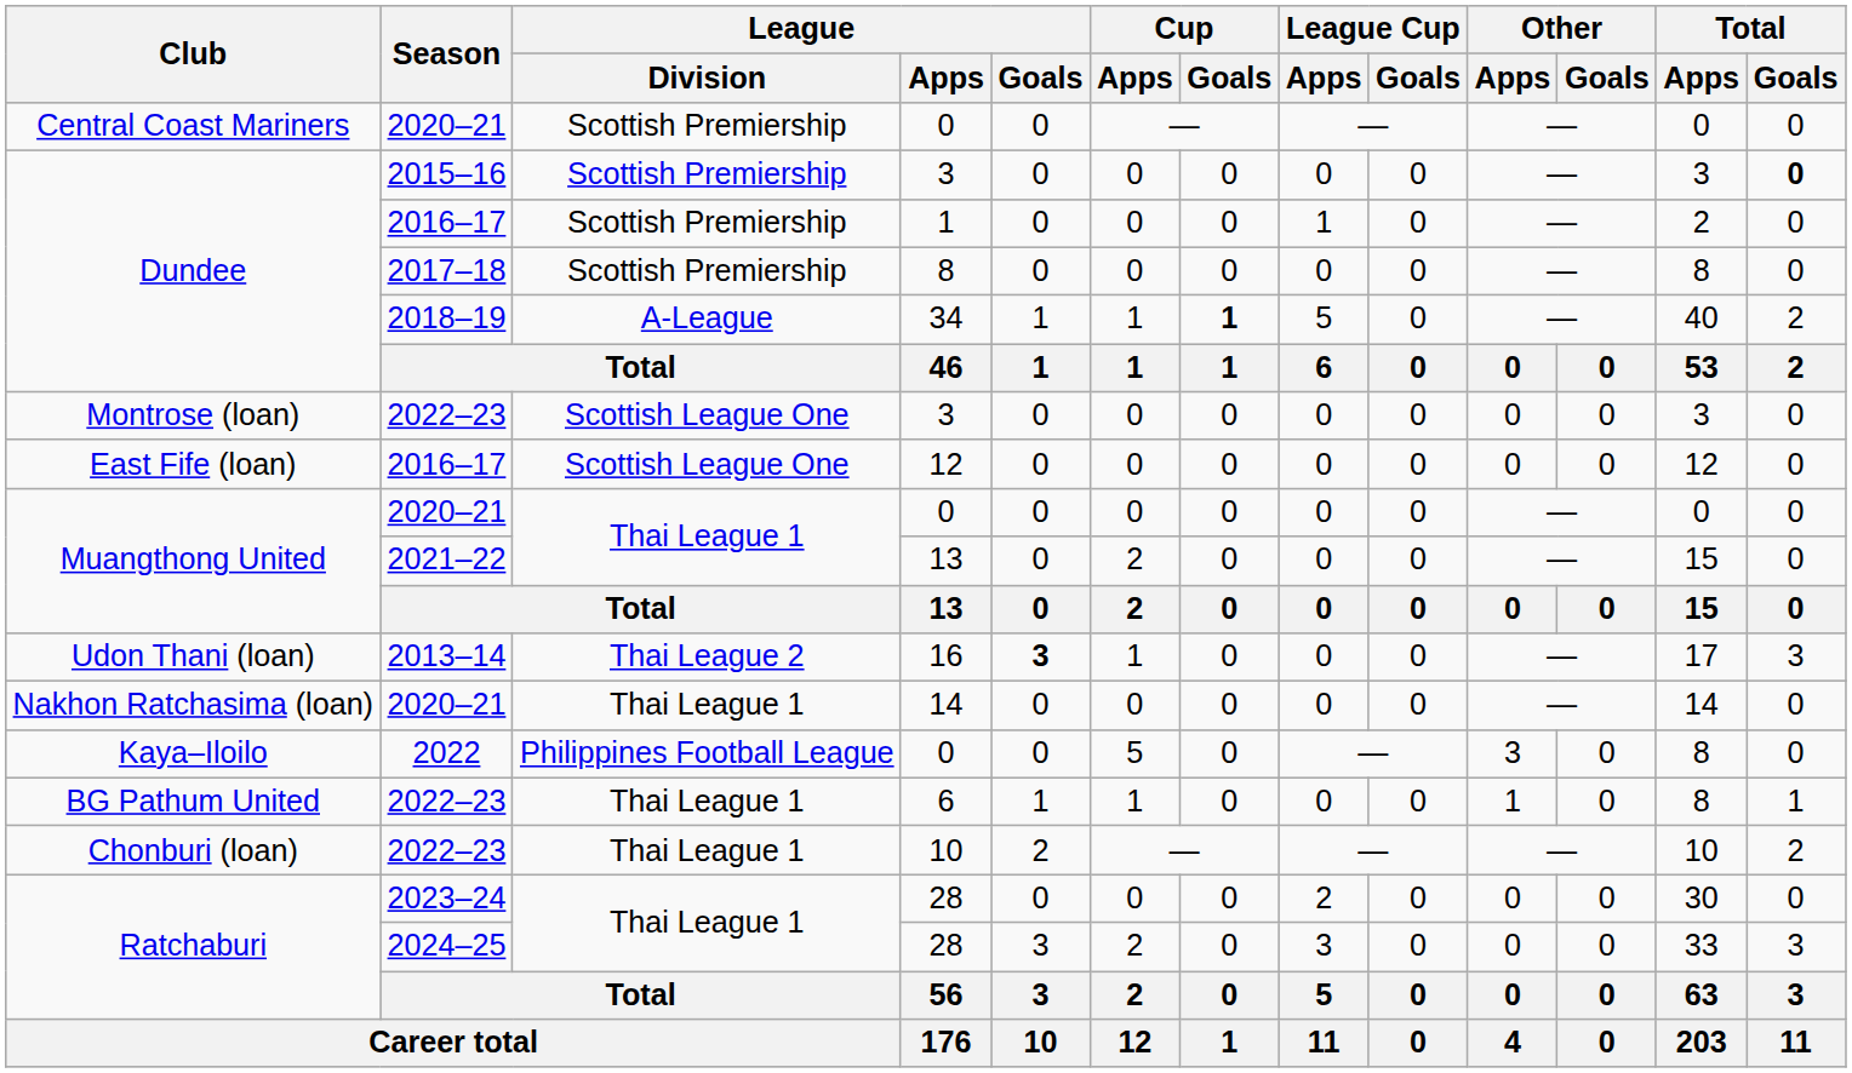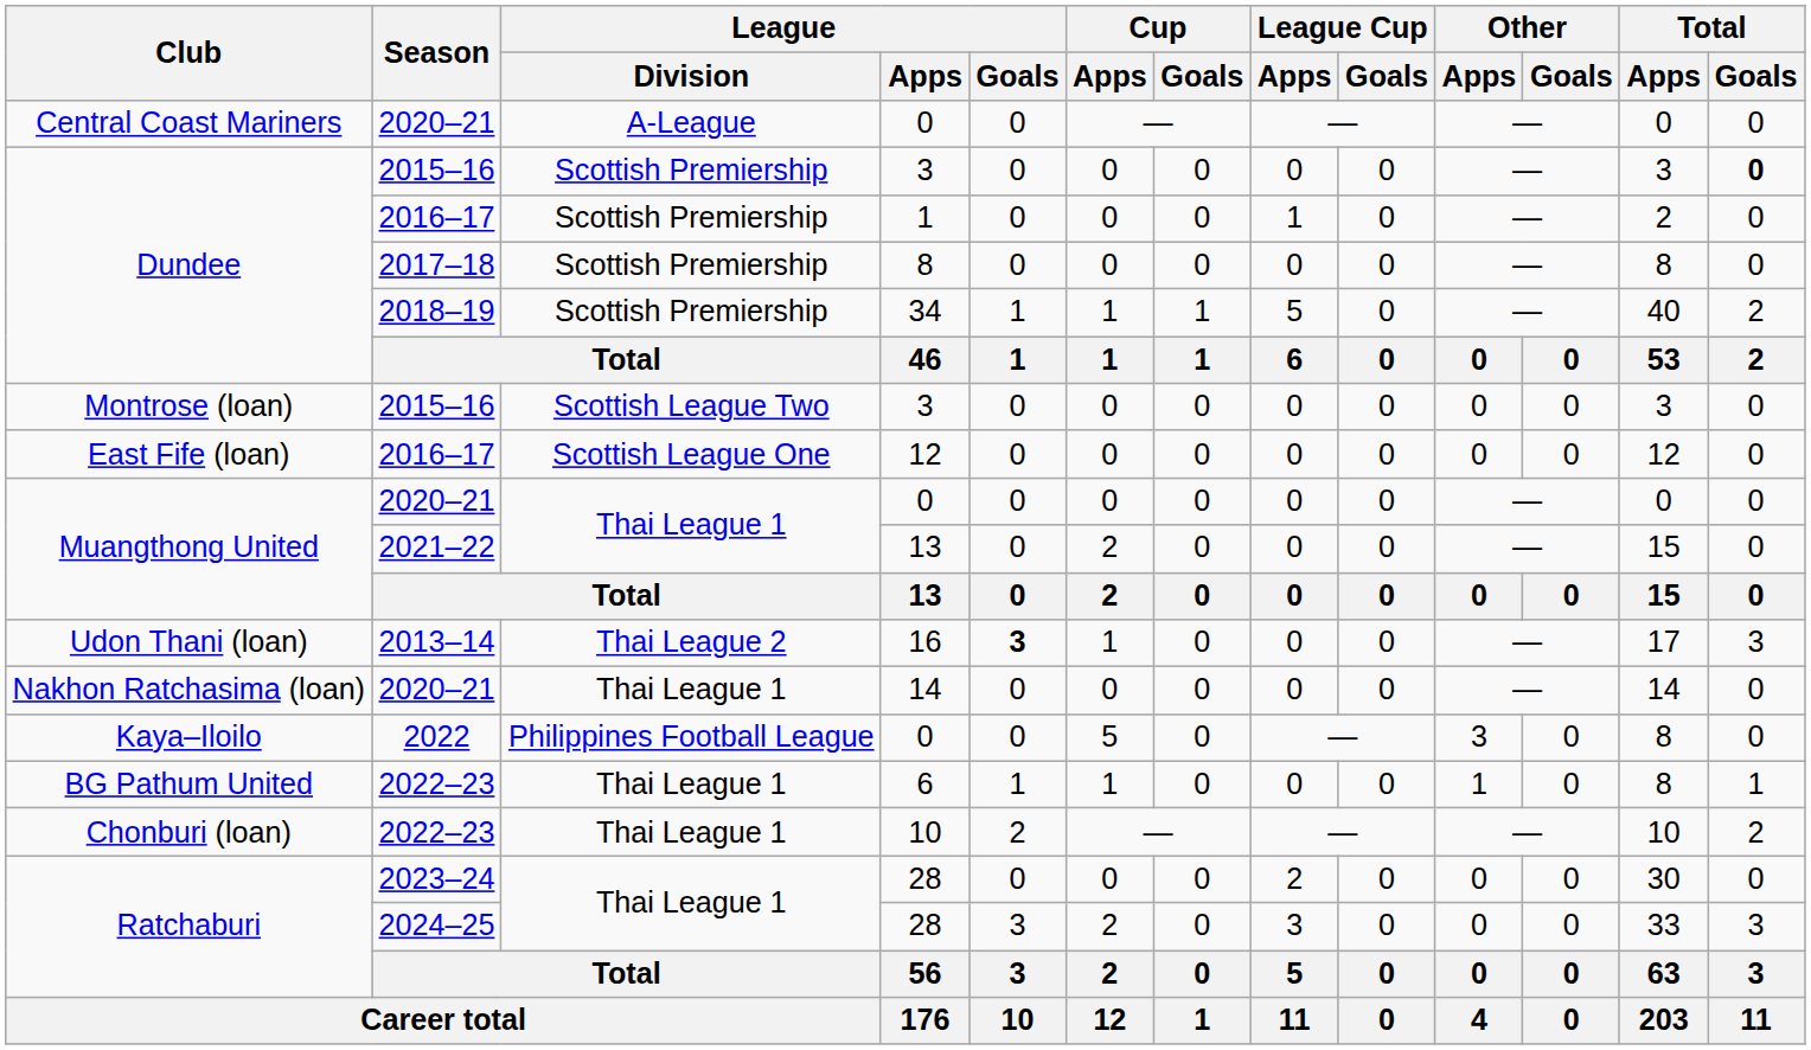 <table class="wikitable" style="text-align:center">
 <tr>
 <th rowspan="2">Club</th>
 <th rowspan="2">Season</th>
 <th colspan="3">League</th>
 <th colspan="2">Cup</th>
 <th colspan="2">League Cup</th>
 <th colspan="2">Other</th>
 <th colspan="2">Total</th>
 </tr>
 <tr>
 <th>Division</th>
 <th>Apps</th>
 <th>Goals</th>
 <th>Apps</th>
 <th>Goals</th>
 <th>Apps</th>
 <th>Goals</th>
 <th>Apps</th>
 <th>Goals</th>
 <th>Apps</th>
 <th>Goals</th>
 </tr>
 <tr>
 <td><a href='#'>Central Coast Mariners</a></td>
 <td><a href='#'>2020–21</a></td>
-<td>Scottish Premiership</td>
+<td><a href='#'>A-League</a></td>
 <td>0</td>
 <td>0</td>
 <td colspan="2">—</td>
 <td colspan="2">—</td>
 <td colspan="2">—</td>
 <td>0</td>
 <td>0</td>
 </tr>
 <tr>
 <td rowspan="5"><a href='#'>Dundee</a></td>
 <td><a href='#'>2015–16</a></td>
 <td><a href='#'>Scottish Premiership</a></td>
 <td>3</td>
 <td>0</td>
 <td>0</td>
 <td>0</td>
 <td>0</td>
 <td>0</td>
 <td colspan="2">—</td>
 <td>3</td>
 <td><strong>0</strong></td>
 </tr>
 <tr>
 <td><a href='#'>2016–17</a></td>
 <td>Scottish Premiership</td>
 <td>1</td>
 <td>0</td>
 <td>0</td>
 <td>0</td>
 <td>1</td>
 <td>0</td>
 <td colspan="2">—</td>
 <td>2</td>
 <td>0</td>
 </tr>
 <tr>
 <td><a href='#'>2017–18</a></td>
 <td>Scottish Premiership</td>
 <td>8</td>
 <td>0</td>
 <td>0</td>
 <td>0</td>
 <td>0</td>
 <td>0</td>
 <td colspan="2">—</td>
 <td>8</td>
 <td>0</td>
 </tr>
 <tr>
 <td><a href='#'>2018–19</a></td>
-<td><a href='#'>A-League</a></td>
+<td>Scottish Premiership</td>
 <td>34</td>
 <td>1</td>
 <td>1</td>
-<td><strong>1</strong></td>
+<td>1</td>
 <td>5</td>
 <td>0</td>
 <td colspan="2">—</td>
 <td>40</td>
 <td>2</td>
 </tr>
 <tr>
 <th colspan="2">Total</th>
 <th>46</th>
 <th>1</th>
 <th>1</th>
 <th>1</th>
 <th>6</th>
 <th>0</th>
 <th>0</th>
 <th>0</th>
 <th>53</th>
 <th>2</th>
 </tr>
 <tr>
 <td><a href='#'>Montrose</a> (loan)</td>
-<td><a href='#'>2022–23</a></td>
-<td><a href='#'>Scottish League One</a></td>
+<td><a href='#'>2015–16</a></td>
+<td><a href='#'>Scottish League Two</a></td>
 <td>3</td>
 <td>0</td>
 <td>0</td>
 <td>0</td>
 <td>0</td>
 <td>0</td>
 <td>0</td>
 <td>0</td>
 <td>3</td>
 <td>0</td>
 </tr>
 <tr>
 <td><a href='#'>East Fife</a> (loan)</td>
 <td><a href='#'>2016–17</a></td>
 <td><a href='#'>Scottish League One</a></td>
 <td>12</td>
 <td>0</td>
 <td>0</td>
 <td>0</td>
 <td>0</td>
 <td>0</td>
 <td>0</td>
 <td>0</td>
 <td>12</td>
 <td>0</td>
 </tr>
 <tr>
 <td rowspan="3"><a href='#'>Muangthong United</a></td>
 <td><a href='#'>2020–21</a></td>
 <td rowspan="2"><a href='#'>Thai League 1</a></td>
 <td>0</td>
 <td>0</td>
 <td>0</td>
 <td>0</td>
 <td>0</td>
 <td>0</td>
 <td colspan="2">—</td>
 <td>0</td>
 <td>0</td>
 </tr>
 <tr>
 <td><a href='#'>2021–22</a></td>
 <td>13</td>
 <td>0</td>
 <td>2</td>
 <td>0</td>
 <td>0</td>
 <td>0</td>
 <td colspan="2">—</td>
 <td>15</td>
 <td>0</td>
 </tr>
 <tr>
 <th colspan="2">Total</th>
 <th>13</th>
 <th>0</th>
 <th>2</th>
 <th>0</th>
 <th>0</th>
 <th>0</th>
 <th>0</th>
 <th>0</th>
 <th>15</th>
 <th>0</th>
 </tr>
 <tr>
 <td><a href='#'>Udon Thani</a> (loan)</td>
 <td><a href='#'>2013–14</a></td>
 <td><a href='#'>Thai League 2</a></td>
 <td>16</td>
 <td><strong>3</strong></td>
 <td>1</td>
 <td>0</td>
 <td>0</td>
 <td>0</td>
 <td colspan="2">—</td>
 <td>17</td>
 <td>3</td>
 </tr>
 <tr>
 <td><a href='#'>Nakhon Ratchasima</a> (loan)</td>
 <td><a href='#'>2020–21</a></td>
 <td>Thai League 1</td>
 <td>14</td>
 <td>0</td>
 <td>0</td>
 <td>0</td>
 <td>0</td>
 <td>0</td>
 <td colspan="2">—</td>
 <td>14</td>
 <td>0</td>
 </tr>
 <tr>
 <td><a href='#'>Kaya–Iloilo</a></td>
 <td><a href='#'>2022</a></td>
 <td><a href='#'>Philippines Football League</a></td>
 <td>0</td>
 <td>0</td>
 <td>5</td>
 <td>0</td>
 <td colspan="2">—</td>
 <td>3</td>
 <td>0</td>
 <td>8</td>
 <td>0</td>
 </tr>
 <tr>
 <td><a href='#'>BG Pathum United</a></td>
 <td><a href='#'>2022–23</a></td>
 <td>Thai League 1</td>
 <td>6</td>
 <td>1</td>
 <td>1</td>
 <td>0</td>
 <td>0</td>
 <td>0</td>
 <td>1</td>
 <td>0</td>
 <td>8</td>
 <td>1</td>
 </tr>
 <tr>
 <td><a href='#'>Chonburi</a> (loan)</td>
 <td><a href='#'>2022–23</a></td>
 <td>Thai League 1</td>
 <td>10</td>
 <td>2</td>
 <td colspan="2">—</td>
 <td colspan="2">—</td>
 <td colspan="2">—</td>
 <td>10</td>
 <td>2</td>
 </tr>
 <tr>
 <td rowspan="3"><a href='#'>Ratchaburi</a></td>
 <td><a href='#'>2023–24</a></td>
 <td rowspan="2">Thai League 1</td>
 <td>28</td>
 <td>0</td>
 <td>0</td>
 <td>0</td>
 <td>2</td>
 <td>0</td>
 <td>0</td>
 <td>0</td>
 <td>30</td>
 <td>0</td>
 </tr>
 <tr>
 <td><a href='#'>2024–25</a></td>
 <td>28</td>
 <td>3</td>
 <td>2</td>
 <td>0</td>
 <td>3</td>
 <td>0</td>
 <td>0</td>
 <td>0</td>
 <td>33</td>
 <td>3</td>
 </tr>
 <tr>
 <th colspan="2">Total</th>
 <th>56</th>
 <th>3</th>
 <th>2</th>
 <th>0</th>
 <th>5</th>
 <th>0</th>
 <th>0</th>
 <th>0</th>
 <th>63</th>
 <th>3</th>
 </tr>
 <tr>
 <th colspan="3">Career total</th>
 <th>176</th>
 <th>10</th>
 <th>12</th>
 <th>1</th>
 <th>11</th>
 <th>0</th>
 <th>4</th>
 <th>0</th>
 <th>203</th>
 <th>11</th>
 </tr>
 </table>
